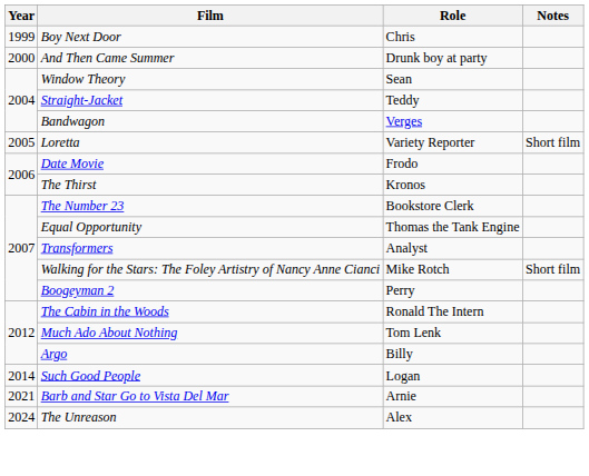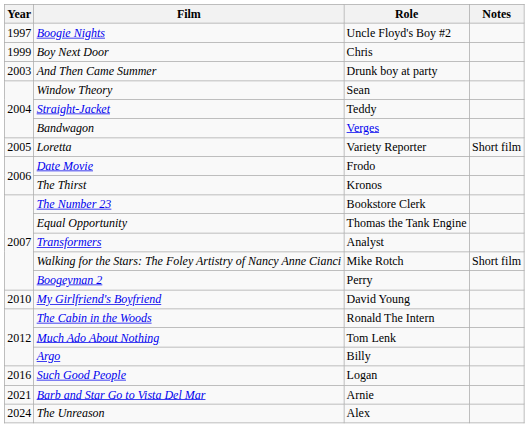 <table class="wikitable sortable">
 <tr>
 <th>Year</th>
 <th>Film</th>
 <th>Role</th>
 <th class="unsortable">Notes</th>
 </tr>
 <tr>
+<td>1997</td>
+<td><em><a href='#'>Boogie Nights</a></em></td>
+<td>Uncle Floyd's Boy #2</td>
+<td></td>
+</tr>
+<tr>
 <td>1999</td>
 <td><em>Boy Next Door</em></td>
 <td>Chris</td>
 <td></td>
 </tr>
 <tr>
-<td>2000</td>
+<td>2003</td>
 <td><em>And Then Came Summer</em></td>
 <td>Drunk boy at party</td>
 <td></td>
 </tr>
 <tr>
 <td rowspan="3">2004</td>
 <td><em>Window Theory</em></td>
 <td>Sean</td>
 <td></td>
 </tr>
 <tr>
 <td><em><a href='#'>Straight-Jacket</a></em></td>
 <td>Teddy</td>
 <td></td>
 </tr>
 <tr>
 <td><em>Bandwagon</em></td>
 <td><a href='#'>Verges</a></td>
 <td></td>
 </tr>
 <tr>
 <td>2005</td>
 <td><em>Loretta</em></td>
 <td>Variety Reporter</td>
 <td>Short film</td>
 </tr>
 <tr>
 <td rowspan="2">2006</td>
 <td><em><a href='#'>Date Movie</a></em></td>
 <td>Frodo</td>
 <td></td>
 </tr>
 <tr>
 <td><em>The Thirst</em></td>
 <td>Kronos</td>
 <td></td>
 </tr>
 <tr>
 <td rowspan="5">2007</td>
 <td><em><a href='#'>The Number 23</a></em></td>
 <td>Bookstore Clerk</td>
 <td></td>
 </tr>
 <tr>
 <td><em>Equal Opportunity</em></td>
 <td>Thomas the Tank Engine</td>
 <td></td>
 </tr>
 <tr>
 <td><em><a href='#'>Transformers</a></em></td>
 <td>Analyst</td>
 <td></td>
 </tr>
 <tr>
 <td><em>Walking for the Stars: The Foley Artistry of Nancy Anne Cianci</em></td>
 <td>Mike Rotch</td>
 <td>Short film</td>
 </tr>
 <tr>
 <td><em><a href='#'>Boogeyman 2</a></em></td>
 <td>Perry</td>
 <td></td>
 </tr>
 <tr>
+<td>2010</td>
+<td><em><a href='#'>My Girlfriend's Boyfriend</a></em></td>
+<td>David Young</td>
+<td></td>
+</tr>
+<tr>
 <td rowspan="3">2012</td>
 <td><em><a href='#'>The Cabin in the Woods</a></em></td>
 <td>Ronald The Intern</td>
 <td></td>
 </tr>
 <tr>
 <td><em><a href='#'>Much Ado About Nothing</a></em></td>
 <td>Tom Lenk</td>
 <td></td>
 </tr>
 <tr>
 <td><em><a href='#'>Argo</a></em></td>
 <td>Billy</td>
 <td></td>
 </tr>
 <tr>
-<td>2014</td>
+<td>2016</td>
 <td><em><a href='#'>Such Good People</a></em></td>
 <td>Logan</td>
 <td></td>
 </tr>
 <tr>
 <td>2021</td>
 <td><em><a href='#'>Barb and Star Go to Vista Del Mar</a></em></td>
 <td>Arnie</td>
 <td></td>
 </tr>
 <tr>
 <td>2024</td>
 <td><em>The Unreason</em></td>
 <td>Alex</td>
 <td></td>
 </tr>
 </table>
